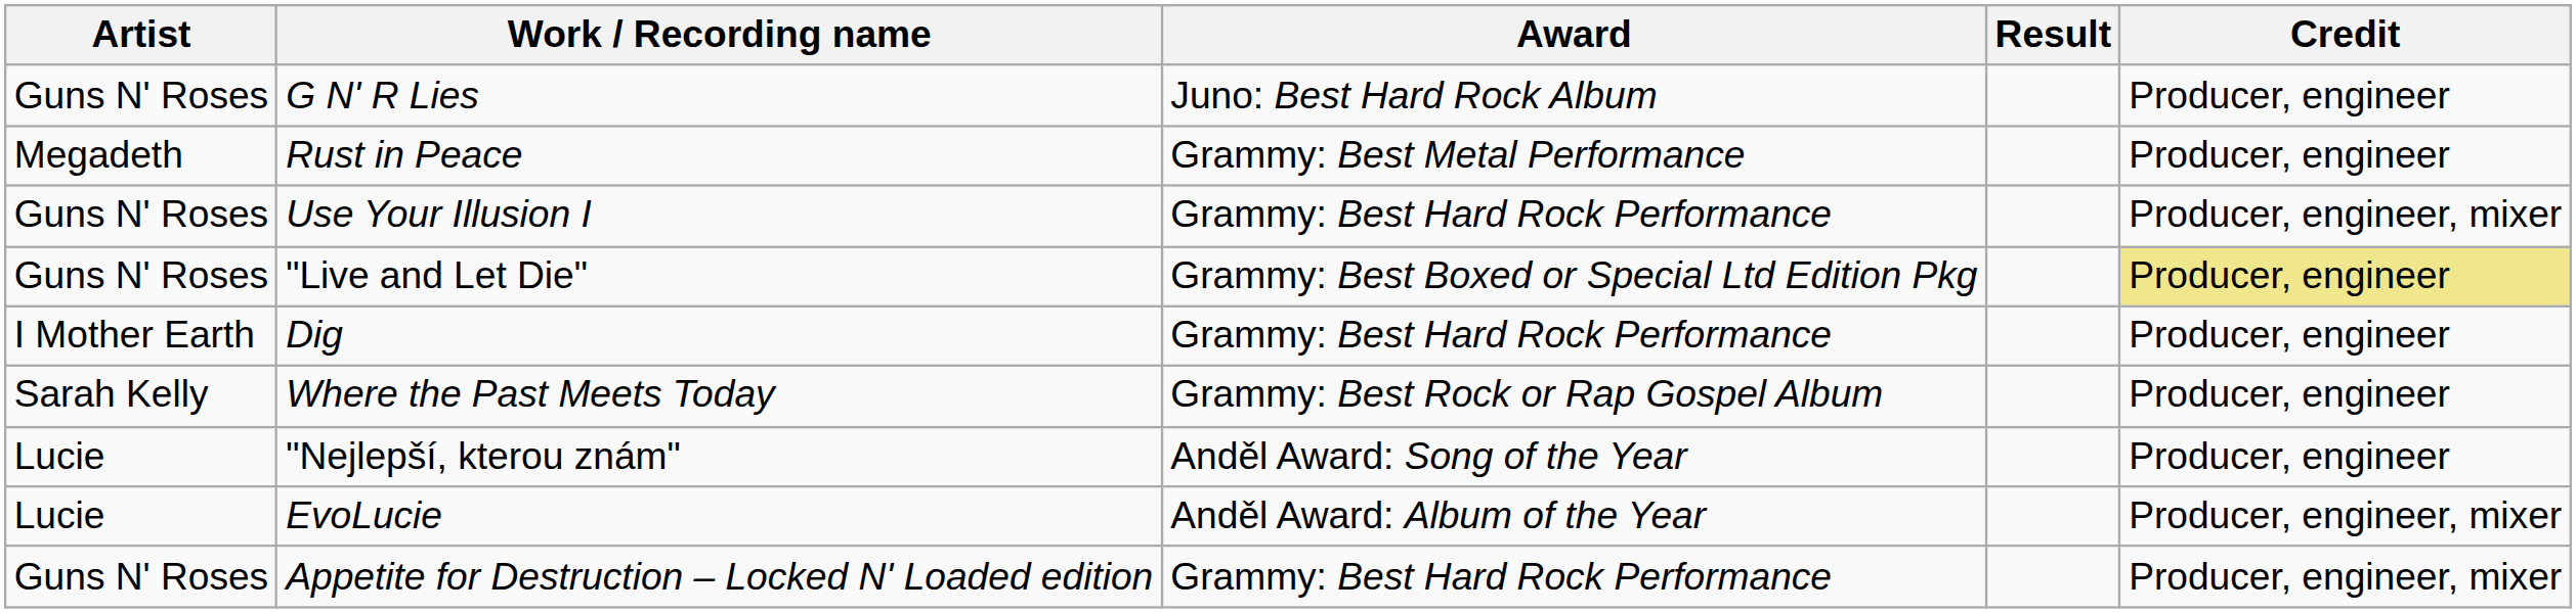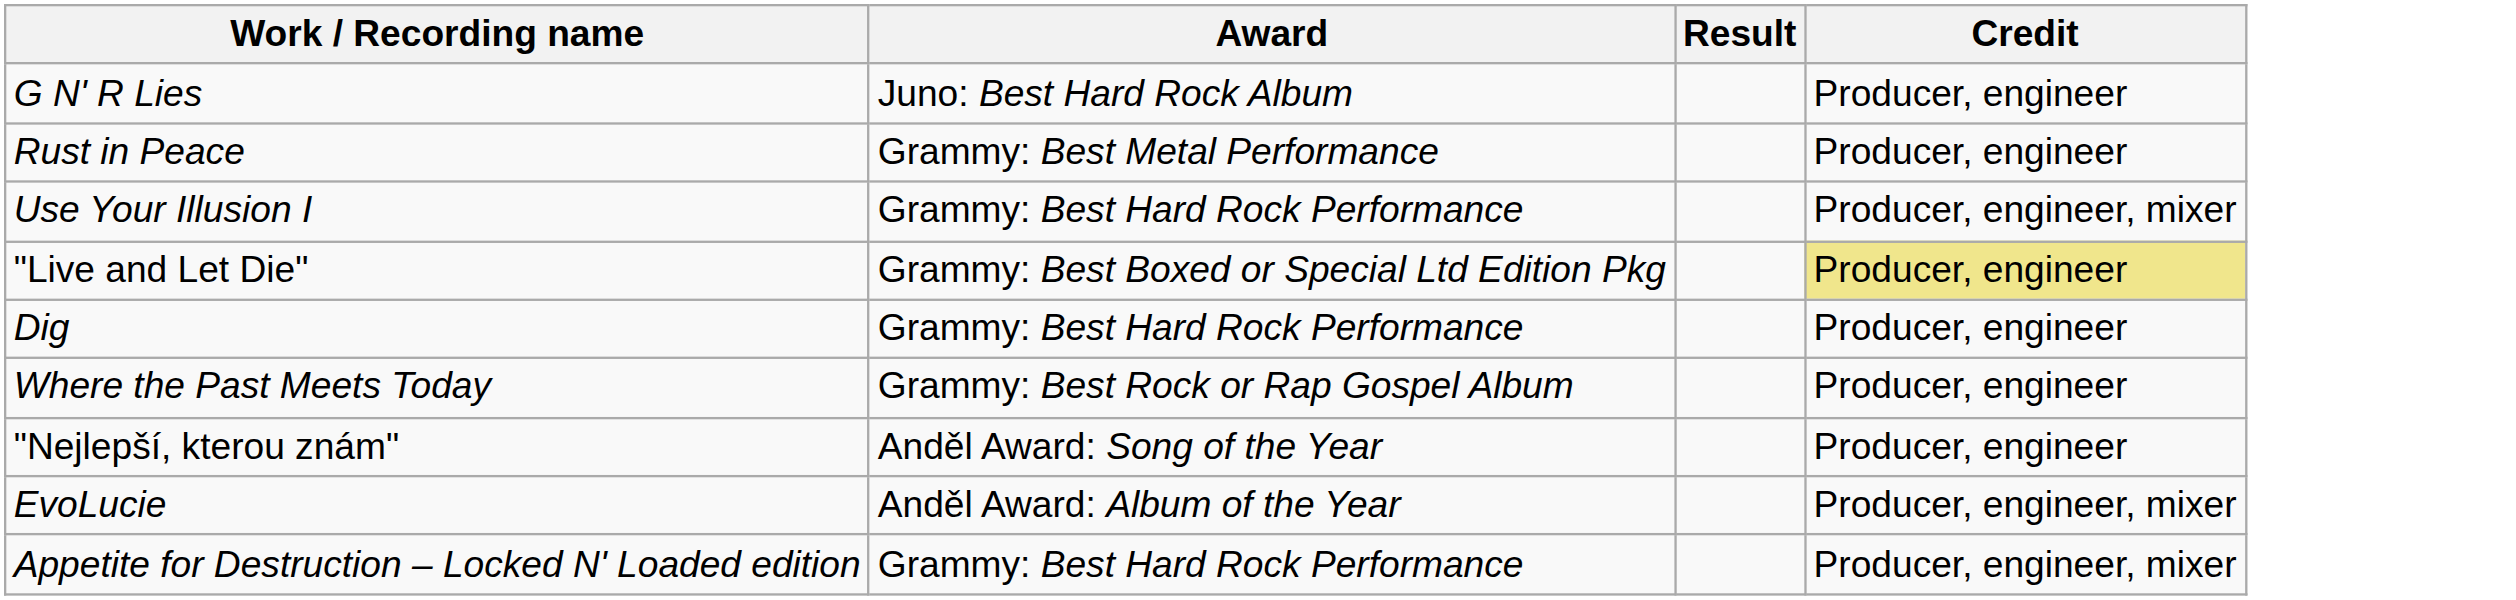 <table class="wikitable sortable" border="1">
 <tr>
-<th>Artist</th>
 <th>Work / Recording name</th>
 <th>Award</th>
 <th>Result</th>
 <th>Credit</th>
 </tr>
 <tr>
-<td>Guns N' Roses</td>
 <td><em>G N' R Lies</em></td>
 <td>Juno: <em>Best Hard Rock Album</em></td>
 <td></td>
 <td>Producer, engineer</td>
 </tr>
 <tr>
-<td>Megadeth</td>
 <td><em>Rust in Peace</em></td>
 <td>Grammy: <em>Best Metal Performance</em></td>
 <td></td>
 <td>Producer, engineer</td>
 </tr>
 <tr>
-<td>Guns N' Roses</td>
 <td><em>Use Your Illusion I</em></td>
 <td>Grammy: <em>Best Hard Rock Performance</em></td>
 <td></td>
 <td>Producer, engineer, mixer</td>
 </tr>
 <tr>
-<td>Guns N' Roses</td>
 <td>"Live and Let Die"</td>
 <td>Grammy: <em>Best Boxed or Special Ltd Edition Pkg</em></td>
 <td></td>
 <td style="background: khaki;">Producer, engineer</td>
 </tr>
 <tr>
-<td>I Mother Earth</td>
 <td><em>Dig</em></td>
 <td>Grammy: <em>Best Hard Rock Performance</em></td>
 <td></td>
 <td>Producer, engineer</td>
 </tr>
 <tr>
-<td>Sarah Kelly</td>
 <td><em>Where the Past Meets Today</em></td>
 <td>Grammy: <em>Best Rock or Rap Gospel Album</em></td>
 <td></td>
 <td>Producer, engineer</td>
 </tr>
 <tr>
-<td>Lucie</td>
 <td>"Nejlepší, kterou znám"</td>
 <td>Anděl Award: <em>Song of the Year</em></td>
 <td></td>
 <td>Producer, engineer</td>
 </tr>
 <tr>
-<td>Lucie</td>
 <td><em>EvoLucie</em></td>
 <td>Anděl Award: <em>Album of the Year</em></td>
 <td></td>
 <td>Producer, engineer, mixer</td>
 </tr>
 <tr>
-<td>Guns N' Roses</td>
 <td><em>Appetite for Destruction – Locked N' Loaded edition</em></td>
 <td>Grammy: <em>Best Hard Rock Performance</em></td>
 <td></td>
 <td>Producer, engineer, mixer</td>
 </tr>
 </table>
